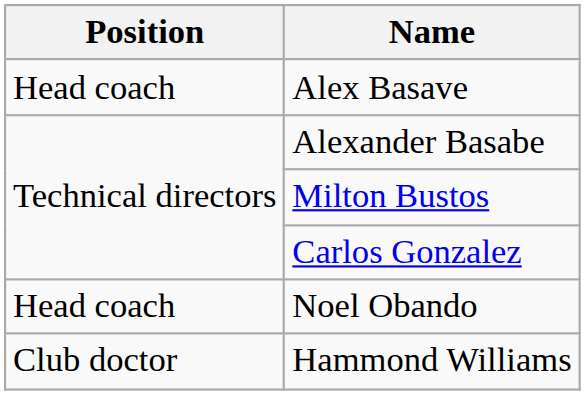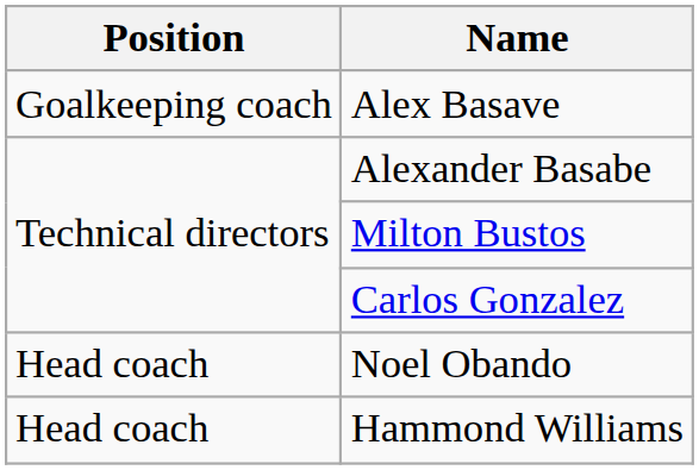 <table class="wikitable">
 <tr>
 <th>Position</th>
 <th>Name</th>
 </tr>
 <tr>
-<td>Head coach</td>
+<td>Goalkeeping coach</td>
 <td> Alex Basave</td>
 </tr>
 <tr>
 <td rowspan="3">Technical directors</td>
 <td> Alexander Basabe</td>
 </tr>
 <tr>
 <td> <a href='#'>Milton Bustos</a></td>
 </tr>
 <tr>
 <td> <a href='#'>Carlos Gonzalez</a></td>
 </tr>
 <tr>
 <td>Head coach</td>
 <td> Noel Obando</td>
 </tr>
 <tr>
-<td>Club doctor</td>
+<td>Head coach</td>
 <td> Hammond Williams</td>
 </tr>
 </table>
